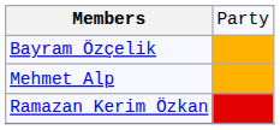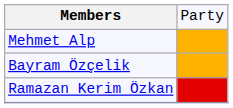 <table class=wikitable style="border:1px solid #8888aa; background-color:#f7f8ff; padding:0px; font-size:90%;">
 <tr>
 <th>Members</th>
 <td>Party</td>
 </tr>
 <tr>
-<td><a href='#'>Bayram Özçelik</a></td>
+<td><a href='#'>Mehmet Alp</a></td>
 <td style="background: #ffb300"></td>
 </tr>
 <tr>
-<td><a href='#'>Mehmet Alp</a></td>
+<td><a href='#'>Bayram Özçelik</a></td>
 <td style="background: #ffb300"></td>
 </tr>
 <tr>
 <td><a href='#'>Ramazan Kerim Özkan</a></td>
 <td style="background: #e30000"></td>
 </tr>
 <tr>
 </tr>
 </table>
